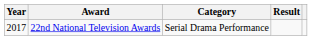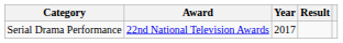 <table class="wikitable">
 <tr>
+<th>Category</th>
+<th>Award</th>
 <th>Year</th>
-<th>Award</th>
-<th>Category</th>
 <th>Result</th>
 <th></th>
 </tr>
 <tr>
+<td>Serial Drama Performance</td>
+<td><a href='#'>22nd National Television Awards</a></td>
 <td>2017</td>
-<td><a href='#'>22nd National Television Awards</a></td>
-<td>Serial Drama Performance</td>
 <td></td>
 <td align="center"></td>
 </tr>
 </table>
